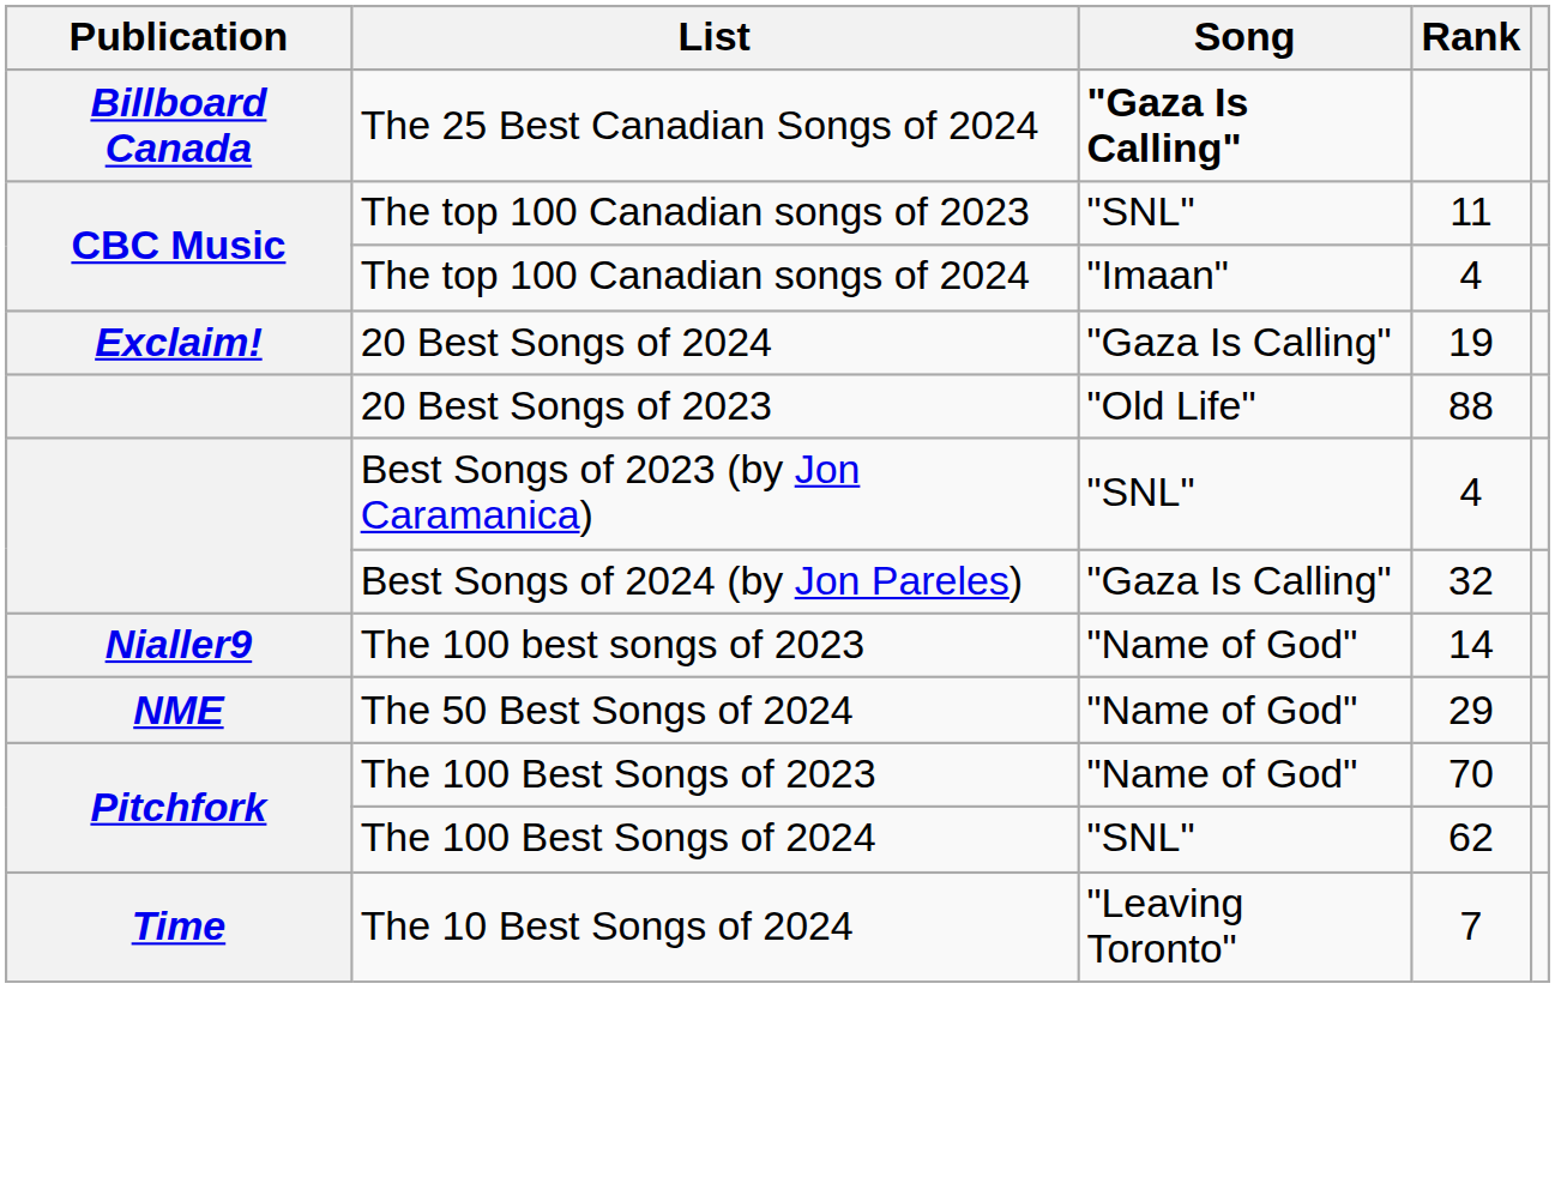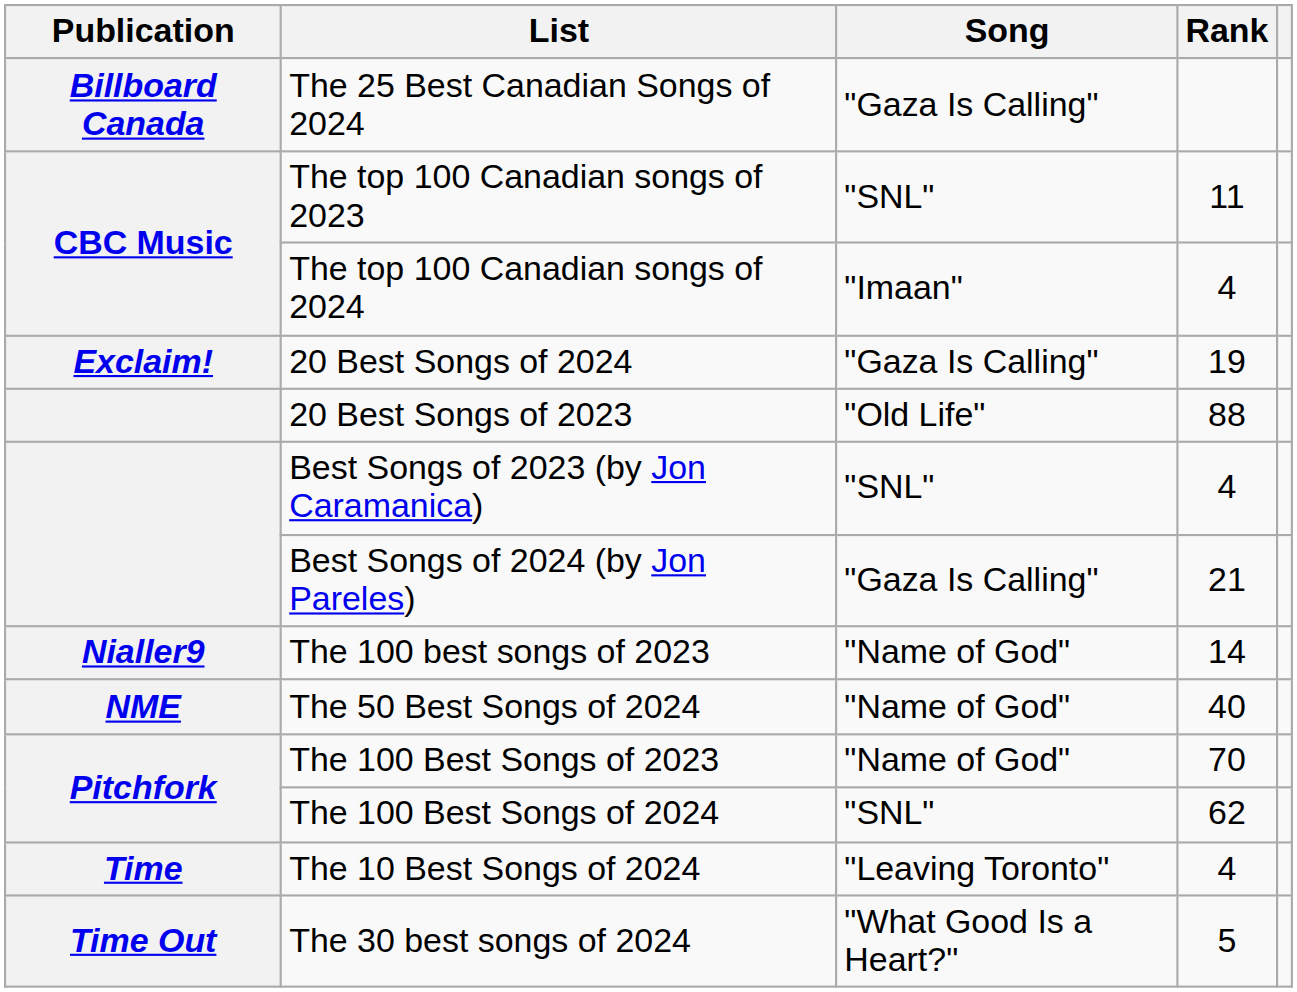 <table class="wikitable sortable plainrowheaders">
 <tr>
 <th scope="col">Publication</th>
 <th scope="col" class="unsortable">List</th>
 <th scope="col">Song</th>
 <th scope="col">Rank</th>
 <th scope="col" class="unsortable"></th>
 </tr>
 <tr>
 <th scope="row"><em><a href='#'>Billboard Canada</a></em></th>
 <td>The 25 Best Canadian Songs of 2024</td>
-<td><strong>"Gaza Is Calling"</strong></td>
+<td>"Gaza Is Calling"</td>
 <td></td>
 <td style="text-align: center;"></td>
 </tr>
 <tr>
 <th scope="row" rowspan="2"><a href='#'>CBC Music</a></th>
 <td>The top 100 Canadian songs of 2023</td>
 <td>"SNL"</td>
 <td style="text-align: center;">11</td>
 <td style="text-align: center;"></td>
 </tr>
 <tr>
 <td>The top 100 Canadian songs of 2024</td>
 <td>"Imaan"</td>
 <td style="text-align: center;">4</td>
 <td style="text-align: center;"></td>
 </tr>
 <tr>
 <th scope="row"><em><a href='#'>Exclaim!</a></em></th>
 <td>20 Best Songs of 2024</td>
 <td>"Gaza Is Calling"</td>
 <td style="text-align: center;">19</td>
 <td style="text-align: center;"></td>
 </tr>
 <tr>
 <th scope="row"><em></em></th>
 <td>20 Best Songs of 2023</td>
 <td>"Old Life"</td>
 <td style="text-align: center;">88</td>
 <td style="text-align: center;"></td>
 </tr>
 <tr>
 <th scope="row" rowspan="2"><em></em></th>
 <td>Best Songs of 2023 (by <a href='#'>Jon Caramanica</a>)</td>
 <td>"SNL"</td>
 <td style="text-align: center;">4</td>
 <td style="text-align: center;"></td>
 </tr>
 <tr>
 <td>Best Songs of 2024 (by <a href='#'>Jon Pareles</a>)</td>
 <td>"Gaza Is Calling"</td>
-<td style="text-align: center;">32</td>
+<td style="text-align: center;">21</td>
 <td style="text-align: center;"></td>
 </tr>
 <tr>
 <th scope="row"><em><a href='#'>Nialler9</a></em></th>
 <td>The 100 best songs of 2023</td>
 <td>"Name of God"</td>
 <td style="text-align: center;">14</td>
 <td style="text-align: center;"></td>
 </tr>
 <tr>
 <th scope="row"><em><a href='#'>NME</a></em></th>
 <td>The 50 Best Songs of 2024</td>
 <td>"Name of God"</td>
-<td style="text-align: center;">29</td>
+<td style="text-align: center;">40</td>
 <td style="text-align: center;"></td>
 </tr>
 <tr>
 <th scope="row" rowspan="2"><em><a href='#'>Pitchfork</a></em></th>
 <td>The 100 Best Songs of 2023</td>
 <td>"Name of God"</td>
 <td style="text-align: center;">70</td>
 <td style="text-align: center;"></td>
 </tr>
 <tr>
 <td>The 100 Best Songs of 2024</td>
 <td>"SNL"</td>
 <td style="text-align: center;">62</td>
 <td style="text-align: center;"></td>
 </tr>
 <tr>
 <th scope="row"><em><a href='#'>Time</a></em></th>
 <td>The 10 Best Songs of 2024</td>
 <td>"Leaving Toronto"</td>
-<td style="text-align: center;">7</td>
+<td style="text-align: center;">4</td>
+<td style="text-align: center;"></td>
+</tr>
+<tr>
+<th scope="row"><em><a href='#'>Time Out</a></em></th>
+<td>The 30 best songs of 2024</td>
+<td>"What Good Is a Heart?"</td>
+<td style="text-align: center;">5</td>
 <td style="text-align: center;"></td>
 </tr>
 </table>
